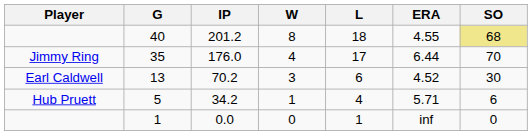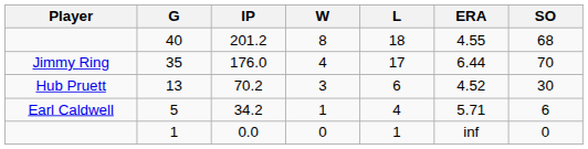 <table class="wikitable sortable">
 <tr>
 <th bgcolor="#DDDDFF" width="16%">Player</th>
 <th bgcolor="#DDDDFF" width="9%">G</th>
 <th bgcolor="#DDDDFF" width="9%">IP</th>
 <th bgcolor="#DDDDFF" width="9%">W</th>
 <th bgcolor="#DDDDFF" width="9%">L</th>
 <th bgcolor="#DDDDFF" width="9%">ERA</th>
 <th bgcolor="#DDDDFF" width="9%">SO</th>
 </tr>
 <tr align="center">
 <td></td>
 <td>40</td>
 <td>201.2</td>
 <td>8</td>
 <td>18</td>
 <td>4.55</td>
-<td style="background: khaki;">68</td>
+<td>68</td>
 </tr>
 <tr align="center">
 <td><a href='#'>Jimmy Ring</a></td>
 <td>35</td>
 <td>176.0</td>
 <td>4</td>
 <td>17</td>
 <td>6.44</td>
 <td>70</td>
 </tr>
 <tr align="center">
-<td><a href='#'>Earl Caldwell</a></td>
+<td><a href='#'>Hub Pruett</a></td>
 <td>13</td>
 <td>70.2</td>
 <td>3</td>
 <td>6</td>
 <td>4.52</td>
 <td>30</td>
 </tr>
 <tr align="center">
-<td><a href='#'>Hub Pruett</a></td>
+<td><a href='#'>Earl Caldwell</a></td>
 <td>5</td>
 <td>34.2</td>
 <td>1</td>
 <td>4</td>
 <td>5.71</td>
 <td>6</td>
 </tr>
 <tr align="center">
 <td></td>
 <td>1</td>
 <td>0.0</td>
 <td>0</td>
 <td>1</td>
 <td>inf</td>
 <td>0</td>
 </tr>
 </table>
